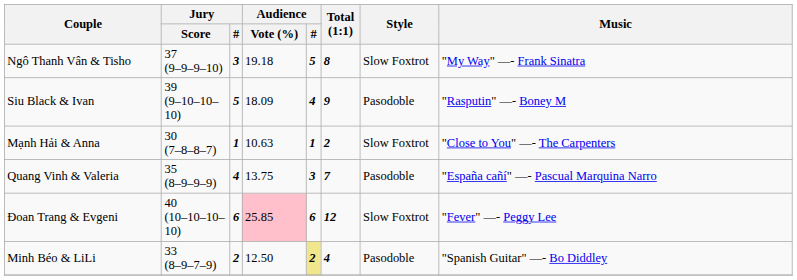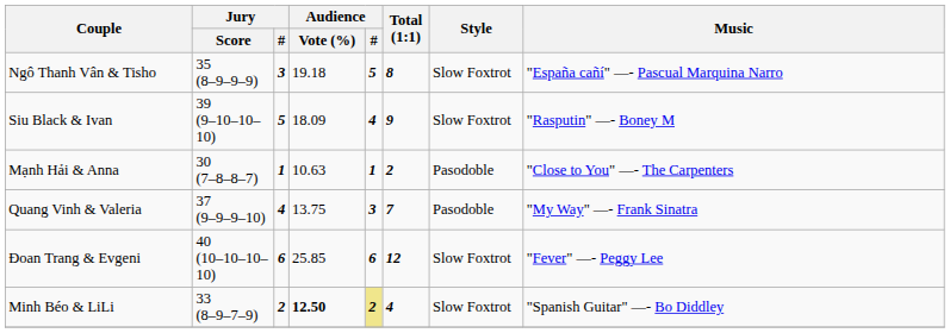 <table class="wikitable" style="width:80%;">
 <tr>
 <th rowspan=2 style="width:20%;">Couple</th>
 <th colspan=2 style="width:10%;">Jury</th>
 <th colspan=2 style="width:10%;">Audience</th>
 <th rowspan=2 style="width:5%;">Total<br> (1:1)</th>
 <th rowspan=2 style="width:10%;">Style</th>
 <th rowspan=2 style="width:45%;">Music</th>
 </tr>
 <tr>
 <th>Score</th>
 <th>#</th>
 <th>Vote (%)</th>
 <th>#</th>
 </tr>
 <tr>
 <td>Ngô Thanh Vân & Tisho</td>
-<td>37<br> (9–9–9–10)</td>
+<td>35<br> (8–9–9–9)</td>
 <td><strong><em>3</em></strong></td>
 <td>19.18</td>
 <td><strong><em>5</em></strong></td>
 <td><strong><em>8</em></strong></td>
 <td>Slow Foxtrot</td>
-<td>"<a href='#'>My Way</a>" —- <a href='#'>Frank Sinatra</a></td>
+<td>"<a href='#'>España cañí</a>" —- <a href='#'>Pascual Marquina Narro</a></td>
 </tr>
 <tr>
 <td>Siu Black & Ivan</td>
 <td>39<br> (9–10–10–10)</td>
 <td><strong><em>5</em></strong></td>
 <td>18.09</td>
 <td><strong><em>4</em></strong></td>
 <td><strong><em>9</em></strong></td>
-<td>Pasodoble</td>
+<td>Slow Foxtrot</td>
 <td>"<a href='#'>Rasputin</a>" —- <a href='#'>Boney M</a></td>
 </tr>
 <tr>
 <td>Mạnh Hải & Anna</td>
 <td>30<br> (7–8–8–7)</td>
 <td><strong><em>1</em></strong></td>
 <td>10.63</td>
 <td><strong><em>1</em></strong></td>
 <td><strong><em>2</em></strong></td>
-<td>Slow Foxtrot</td>
+<td>Pasodoble</td>
 <td>"<a href='#'>Close to You</a>" —- <a href='#'>The Carpenters</a></td>
 </tr>
 <tr>
 <td>Quang Vinh & Valeria</td>
-<td>35<br> (8–9–9–9)</td>
+<td>37<br> (9–9–9–10)</td>
 <td><strong><em>4</em></strong></td>
 <td>13.75</td>
 <td><strong><em>3</em></strong></td>
 <td><strong><em>7</em></strong></td>
 <td>Pasodoble</td>
-<td>"<a href='#'>España cañí</a>" —- <a href='#'>Pascual Marquina Narro</a></td>
+<td>"<a href='#'>My Way</a>" —- <a href='#'>Frank Sinatra</a></td>
 </tr>
 <tr>
 <td>Đoan Trang & Evgeni</td>
 <td>40<br> (10–10–10–10)</td>
 <td><strong><em>6</em></strong></td>
-<td style="background: pink;">25.85</td>
+<td>25.85</td>
 <td><strong><em>6</em></strong></td>
 <td><strong><em>12</em></strong></td>
 <td>Slow Foxtrot</td>
 <td>"<a href='#'>Fever</a>" —- <a href='#'>Peggy Lee</a></td>
 </tr>
 <tr>
 <td>Minh Béo & LiLi</td>
 <td>33<br> (8–9–7–9)</td>
 <td><strong><em>2</em></strong></td>
-<td>12.50</td>
+<td><strong>12.50</strong></td>
 <td style="background: khaki;"><strong><em>2</em></strong></td>
 <td><strong><em>4</em></strong></td>
-<td>Pasodoble</td>
+<td>Slow Foxtrot</td>
 <td>"Spanish Guitar" —- <a href='#'>Bo Diddley</a></td>
 </tr>
 <tr>
 </tr>
 </table>
